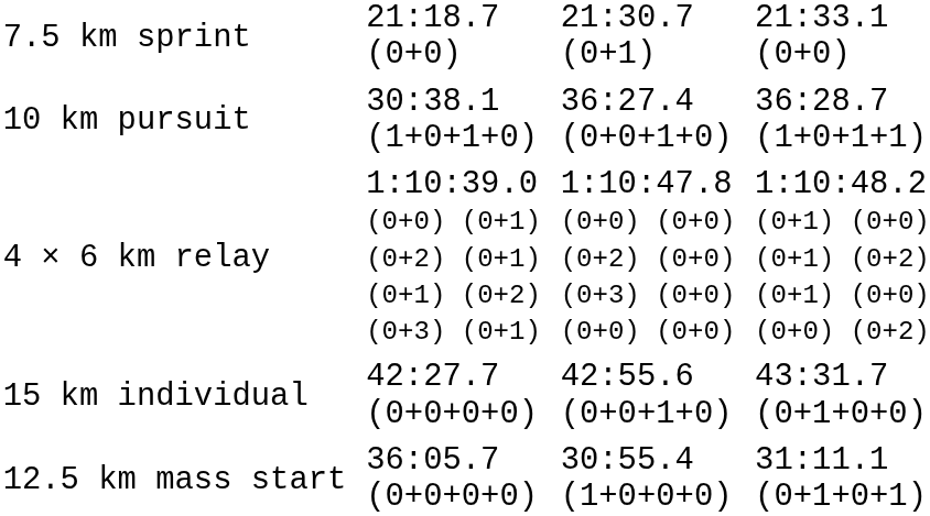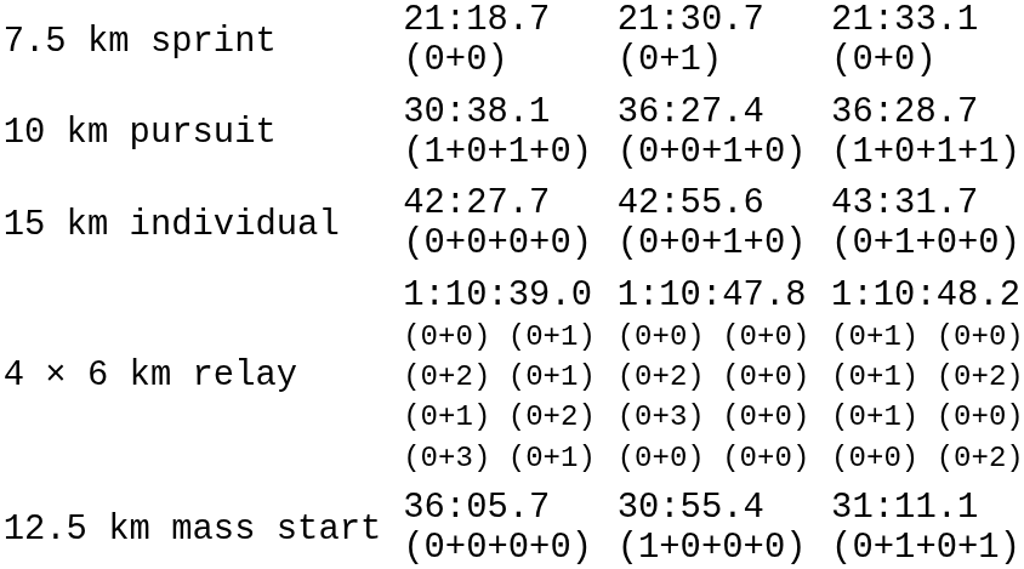 <table>
 <tr>
 <td>7.5 km sprint<br></td>
 <td></td>
 <td>21:18.7<br>(0+0)</td>
 <td></td>
 <td>21:30.7<br>(0+1)</td>
 <td></td>
 <td>21:33.1<br>(0+0)</td>
 </tr>
 <tr>
 <td>10 km pursuit<br></td>
 <td></td>
 <td>30:38.1<br>(1+0+1+0)</td>
 <td></td>
 <td>36:27.4<br>(0+0+1+0)</td>
 <td></td>
 <td>36:28.7<br>(1+0+1+1)</td>
 </tr>
 <tr>
+<td>15 km individual<br></td>
+<td></td>
+<td>42:27.7<br>(0+0+0+0)</td>
+<td></td>
+<td>42:55.6<br>(0+0+1+0)</td>
+<td></td>
+<td>43:31.7<br>(0+1+0+0)</td>
+</tr>
+<tr>
 <td>4 × 6 km relay<br></td>
 <td></td>
 <td>1:10:39.0<br><small>(0+0) (0+1)<br>(0+2) (0+1)<br>(0+1) (0+2)<br>(0+3) (0+1)</small></td>
 <td></td>
 <td>1:10:47.8<br><small>(0+0) (0+0)<br>(0+2) (0+0)<br>(0+3) (0+0)<br>(0+0) (0+0)</small></td>
 <td></td>
 <td>1:10:48.2<br><small>(0+1) (0+0)<br>(0+1) (0+2)<br>(0+1) (0+0)<br>(0+0) (0+2)</small></td>
-</tr>
-<tr>
-<td>15 km individual<br></td>
-<td></td>
-<td>42:27.7<br>(0+0+0+0)</td>
-<td></td>
-<td>42:55.6<br>(0+0+1+0)</td>
-<td></td>
-<td>43:31.7<br>(0+1+0+0)</td>
 </tr>
 <tr>
 <td>12.5 km mass start<br></td>
 <td></td>
 <td>36:05.7<br>(0+0+0+0)</td>
 <td></td>
 <td>30:55.4<br>(1+0+0+0)</td>
 <td></td>
 <td>31:11.1<br>(0+1+0+1)</td>
 </tr>
 </table>
